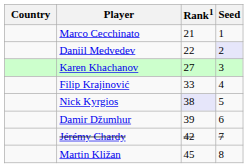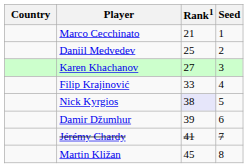 <table class="sortable wikitable">
 <tr>
 <th width="70">Country</th>
 <th width="175">Player</th>
 <th>Rank<sup>1</sup></th>
 <th>Seed</th>
 </tr>
 <tr>
 <td></td>
 <td><a href='#'>Marco Cecchinato</a></td>
 <td>21</td>
 <td>1</td>
 </tr>
 <tr>
 <td></td>
 <td><a href='#'>Daniil Medvedev</a></td>
-<td>22</td>
-<td style="background: lavender;">2</td>
+<td>25</td>
+<td>2</td>
 </tr>
 <tr style="background:#cfc;">
 <td></td>
 <td><a href='#'>Karen Khachanov</a></td>
 <td>27</td>
 <td>3</td>
 </tr>
 <tr>
 <td></td>
 <td><a href='#'>Filip Krajinović</a></td>
 <td>33</td>
 <td>4</td>
 </tr>
 <tr>
 <td></td>
 <td><a href='#'>Nick Kyrgios</a></td>
 <td style="background: lavender;">38</td>
 <td>5</td>
 </tr>
 <tr>
 <td></td>
 <td><a href='#'>Damir Džumhur</a></td>
 <td>39</td>
 <td>6</td>
 </tr>
 <tr>
 <td><s></s></td>
 <td><s><a href='#'>Jérémy Chardy</a></s></td>
-<td><s>42</s></td>
+<td><s>41</s></td>
 <td><s>7</s></td>
 </tr>
 <tr>
 <td></td>
 <td><a href='#'>Martin Kližan</a></td>
 <td>45</td>
 <td>8</td>
 </tr>
 </table>
